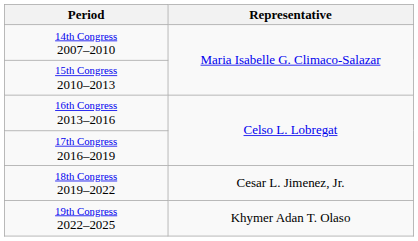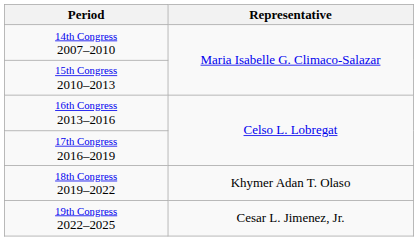 <table class="wikitable" style="text-align:center; width:40%;">
 <tr>
 <th width="40%">Period</th>
 <th>Representative</th>
 </tr>
 <tr>
 <td><small><a href='#'>14th Congress</a></small><br>2007–2010</td>
 <td rowspan="2"><a href='#'>Maria Isabelle G. Climaco-Salazar</a></td>
 </tr>
 <tr>
 <td><small><a href='#'>15th Congress</a></small><br>2010–2013</td>
 </tr>
 <tr>
 <td><small><a href='#'>16th Congress</a></small><br>2013–2016</td>
 <td rowspan="2"><a href='#'>Celso L. Lobregat</a></td>
 </tr>
 <tr>
 <td><small><a href='#'>17th Congress</a></small><br>2016–2019</td>
 </tr>
 <tr>
 <td><small><a href='#'>18th Congress</a></small><br>2019–2022</td>
-<td>Cesar L. Jimenez, Jr.</td>
+<td>Khymer Adan T. Olaso</td>
 </tr>
 <tr>
 <td><small><a href='#'>19th Congress</a></small><br>2022–2025</td>
-<td>Khymer Adan T. Olaso</td>
+<td>Cesar L. Jimenez, Jr.</td>
 </tr>
 </table>
